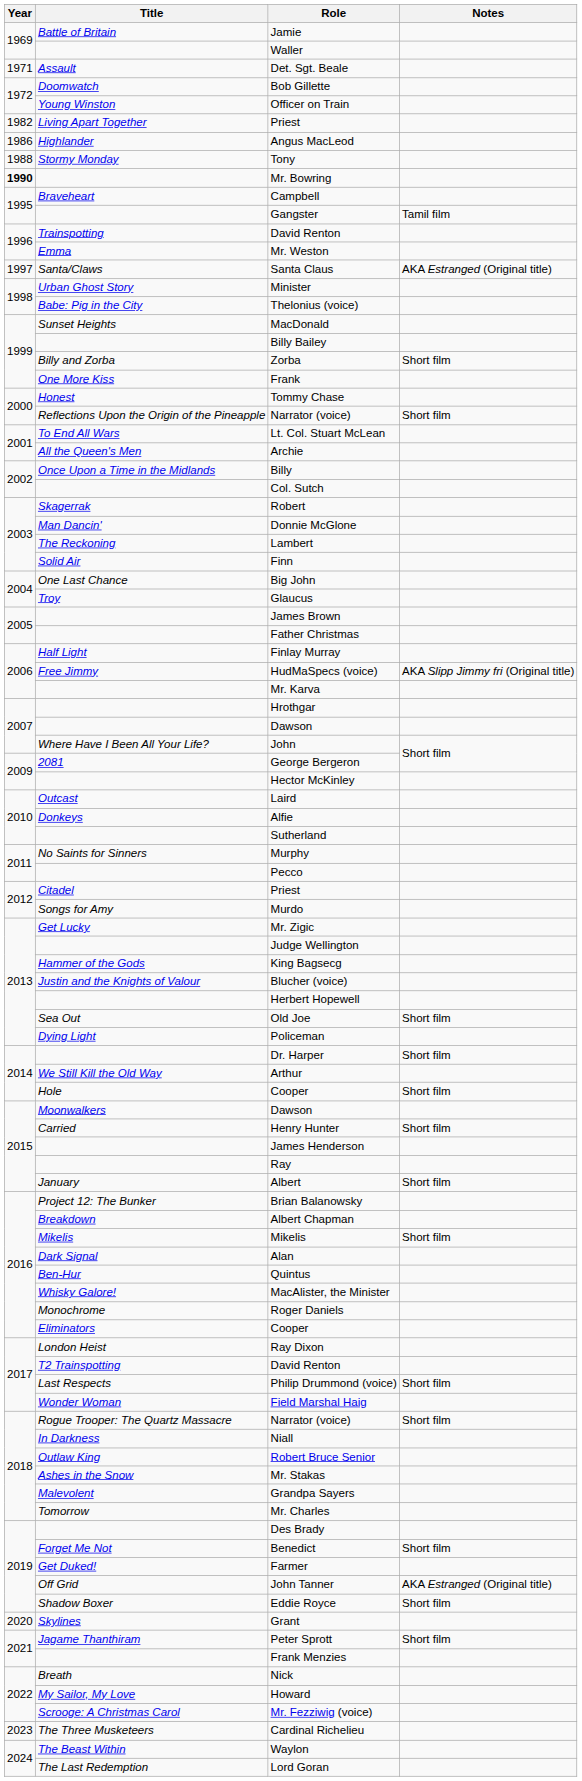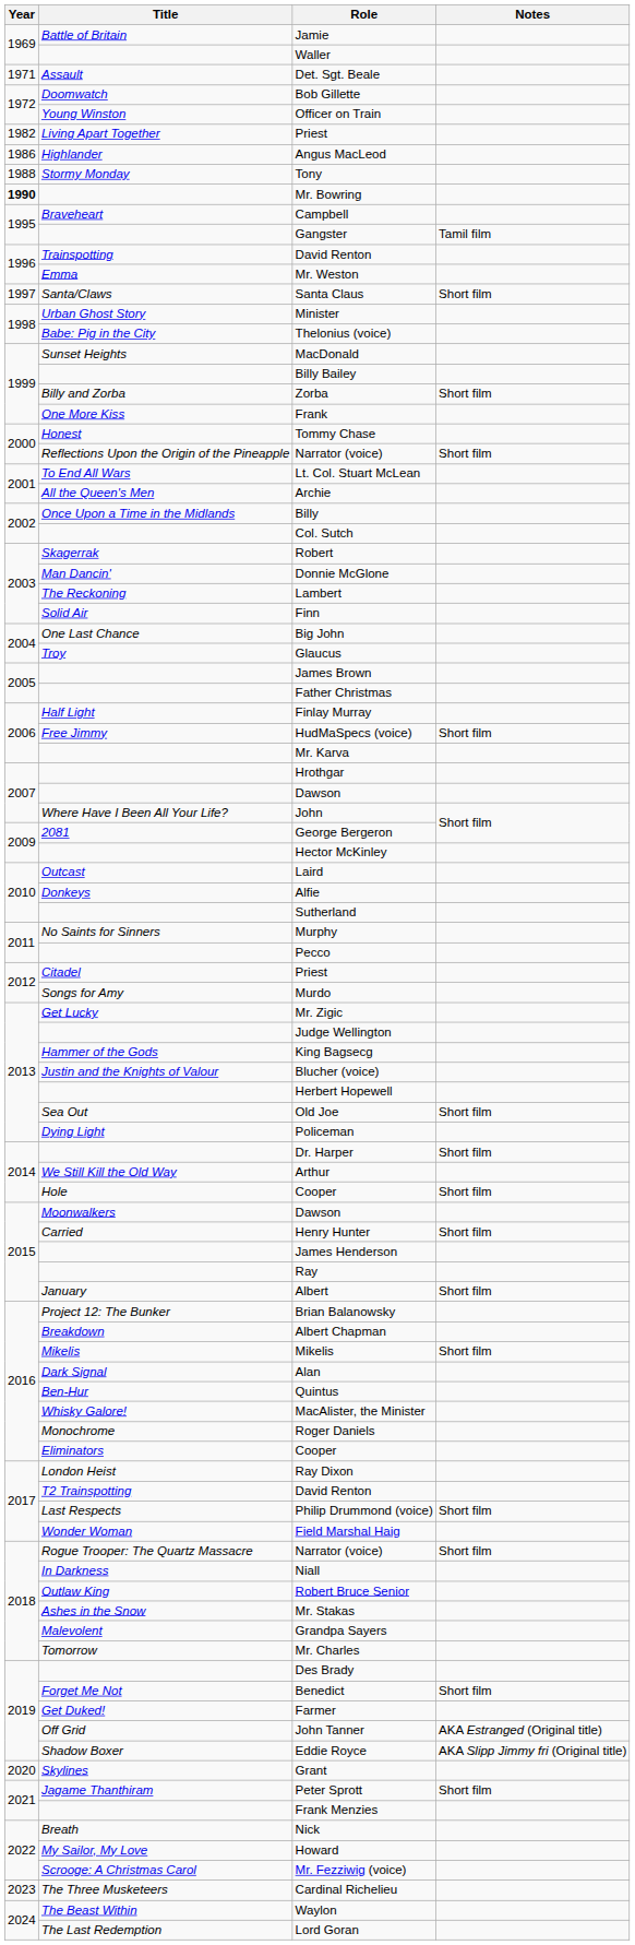 <table class="wikitable sortable">
 <tr>
 <th>Year</th>
 <th>Title</th>
 <th>Role</th>
 <th class=unsortable>Notes</th>
 </tr>
 <tr>
 <td rowspan=2>1969</td>
 <td><em><a href='#'>Battle of Britain</a></em></td>
 <td>Jamie</td>
 <td></td>
 </tr>
 <tr>
 <td><em></em></td>
 <td>Waller</td>
 <td></td>
 </tr>
 <tr>
 <td>1971</td>
 <td><em><a href='#'>Assault</a></em></td>
 <td>Det. Sgt. Beale</td>
 <td></td>
 </tr>
 <tr>
 <td rowspan="2">1972</td>
 <td><em><a href='#'>Doomwatch</a></em></td>
 <td>Bob Gillette</td>
 <td></td>
 </tr>
 <tr>
 <td><em><a href='#'>Young Winston</a></em></td>
 <td>Officer on Train</td>
 <td></td>
 </tr>
 <tr>
 <td>1982</td>
 <td><em><a href='#'>Living Apart Together</a></em></td>
 <td>Priest</td>
 <td></td>
 </tr>
 <tr>
 <td>1986</td>
 <td><em><a href='#'>Highlander</a></em></td>
 <td>Angus MacLeod</td>
 <td></td>
 </tr>
 <tr>
 <td>1988</td>
 <td><em><a href='#'>Stormy Monday</a></em></td>
 <td>Tony</td>
 <td></td>
 </tr>
 <tr>
 <td><strong>1990</strong></td>
 <td><em></em></td>
 <td>Mr. Bowring</td>
 <td></td>
 </tr>
 <tr>
 <td rowspan=2>1995</td>
 <td><em><a href='#'>Braveheart</a></em></td>
 <td>Campbell</td>
 <td></td>
 </tr>
 <tr>
 <td><em></em></td>
 <td>Gangster</td>
 <td>Tamil film</td>
 </tr>
 <tr>
 <td rowspan=2>1996</td>
 <td><em><a href='#'>Trainspotting</a></em></td>
 <td>David Renton</td>
 <td></td>
 </tr>
 <tr>
 <td><em><a href='#'>Emma</a></em></td>
 <td>Mr. Weston</td>
 <td></td>
 </tr>
 <tr>
 <td>1997</td>
 <td><em>Santa/Claws</em></td>
 <td>Santa Claus</td>
-<td>AKA <em>Estranged</em> (Original title)</td>
+<td>Short film</td>
 </tr>
 <tr>
 <td rowspan=2>1998</td>
 <td><em><a href='#'>Urban Ghost Story</a></em></td>
 <td>Minister</td>
 <td></td>
 </tr>
 <tr>
 <td><em><a href='#'>Babe: Pig in the City</a></em></td>
 <td>Thelonius (voice)</td>
 <td></td>
 </tr>
 <tr>
 <td rowspan="4">1999</td>
 <td><em>Sunset Heights</em></td>
 <td>MacDonald</td>
 <td></td>
 </tr>
 <tr>
 <td><em></em></td>
 <td>Billy Bailey</td>
 <td></td>
 </tr>
 <tr>
 <td><em>Billy and Zorba</em></td>
 <td>Zorba</td>
 <td>Short film</td>
 </tr>
 <tr>
 <td><em><a href='#'>One More Kiss</a></em></td>
 <td>Frank</td>
 <td></td>
 </tr>
 <tr>
 <td rowspan="2">2000</td>
 <td><em><a href='#'>Honest</a></em></td>
 <td>Tommy Chase</td>
 <td></td>
 </tr>
 <tr>
 <td><em>Reflections Upon the Origin of the Pineapple</em></td>
 <td>Narrator (voice)</td>
 <td>Short film</td>
 </tr>
 <tr>
 <td rowspan=2>2001</td>
 <td><em><a href='#'>To End All Wars</a></em></td>
 <td>Lt. Col. Stuart McLean</td>
 <td></td>
 </tr>
 <tr>
 <td><em><a href='#'>All the Queen's Men</a></em></td>
 <td>Archie</td>
 <td></td>
 </tr>
 <tr>
 <td rowspan=2>2002</td>
 <td><em><a href='#'>Once Upon a Time in the Midlands</a></em></td>
 <td>Billy</td>
 <td></td>
 </tr>
 <tr>
 <td><em></em></td>
 <td>Col. Sutch</td>
 <td></td>
 </tr>
 <tr>
 <td rowspan=4>2003</td>
 <td><em><a href='#'>Skagerrak</a></em></td>
 <td>Robert</td>
 <td></td>
 </tr>
 <tr>
 <td><em><a href='#'>Man Dancin'</a></em></td>
 <td>Donnie McGlone</td>
 <td></td>
 </tr>
 <tr>
 <td><em><a href='#'>The Reckoning</a></em></td>
 <td>Lambert</td>
 <td></td>
 </tr>
 <tr>
 <td><em><a href='#'>Solid Air</a></em></td>
 <td>Finn</td>
 <td></td>
 </tr>
 <tr>
 <td rowspan=2>2004</td>
 <td><em>One Last Chance</em></td>
 <td>Big John</td>
 <td></td>
 </tr>
 <tr>
 <td><em><a href='#'>Troy</a></em></td>
 <td>Glaucus</td>
 <td></td>
 </tr>
 <tr>
 <td rowspan=2>2005</td>
 <td><em></em></td>
 <td>James Brown</td>
 <td></td>
 </tr>
 <tr>
 <td><em></em></td>
 <td>Father Christmas</td>
 <td></td>
 </tr>
 <tr>
 <td rowspan=3>2006</td>
 <td><em><a href='#'>Half Light</a></em></td>
 <td>Finlay Murray</td>
 <td></td>
 </tr>
 <tr>
 <td><em><a href='#'>Free Jimmy</a></em></td>
 <td>HudMaSpecs (voice)</td>
-<td>AKA <em>Slipp Jimmy fri</em> (Original title)</td>
+<td>Short film</td>
 </tr>
 <tr>
 <td><em></em></td>
 <td>Mr. Karva</td>
 <td></td>
 </tr>
 <tr>
 <td rowspan="3">2007</td>
 <td><em></em></td>
 <td>Hrothgar</td>
 <td></td>
 </tr>
 <tr>
 <td><em></em></td>
 <td>Dawson</td>
 <td></td>
 </tr>
 <tr>
 <td><em>Where Have I Been All Your Life?</em></td>
 <td>John</td>
 <td rowspan="2">Short film</td>
 </tr>
 <tr>
 <td rowspan="2">2009</td>
 <td><em><a href='#'>2081</a></em></td>
 <td>George Bergeron</td>
 </tr>
 <tr>
 <td><em></em></td>
 <td>Hector McKinley</td>
 <td></td>
 </tr>
 <tr>
 <td rowspan="3">2010</td>
 <td><em><a href='#'>Outcast</a></em></td>
 <td>Laird</td>
 <td></td>
 </tr>
 <tr>
 <td><em><a href='#'>Donkeys</a></em></td>
 <td>Alfie</td>
 <td></td>
 </tr>
 <tr>
 <td><em></em></td>
 <td>Sutherland</td>
 <td></td>
 </tr>
 <tr>
 <td rowspan=2>2011</td>
 <td><em>No Saints for Sinners</em></td>
 <td>Murphy</td>
 <td></td>
 </tr>
 <tr>
 <td><em></em></td>
 <td>Pecco</td>
 <td></td>
 </tr>
 <tr>
 <td rowspan=2>2012</td>
 <td><em><a href='#'>Citadel</a></em></td>
 <td>Priest</td>
 <td></td>
 </tr>
 <tr>
 <td><em>Songs for Amy</em></td>
 <td>Murdo</td>
 <td></td>
 </tr>
 <tr>
 <td rowspan=7>2013</td>
 <td><em><a href='#'>Get Lucky</a></em></td>
 <td>Mr. Zigic</td>
 <td></td>
 </tr>
 <tr>
 <td><em></em></td>
 <td>Judge Wellington</td>
 <td></td>
 </tr>
 <tr>
 <td><em><a href='#'>Hammer of the Gods</a></em></td>
 <td>King Bagsecg</td>
 <td></td>
 </tr>
 <tr>
 <td><em><a href='#'>Justin and the Knights of Valour</a></em></td>
 <td>Blucher (voice)</td>
 <td></td>
 </tr>
 <tr>
 <td><em></em></td>
 <td>Herbert Hopewell</td>
 <td></td>
 </tr>
 <tr>
 <td><em>Sea Out</em></td>
 <td>Old Joe</td>
 <td>Short film</td>
 </tr>
 <tr>
 <td><em><a href='#'>Dying Light</a></em></td>
 <td>Policeman</td>
 <td></td>
 </tr>
 <tr>
 <td rowspan=3>2014</td>
 <td><em></em></td>
 <td>Dr. Harper</td>
 <td>Short film</td>
 </tr>
 <tr>
 <td><em><a href='#'>We Still Kill the Old Way</a></em></td>
 <td>Arthur</td>
 <td></td>
 </tr>
 <tr>
 <td><em>Hole</em></td>
 <td>Cooper</td>
 <td>Short film</td>
 </tr>
 <tr>
 <td rowspan=5>2015</td>
 <td><em><a href='#'>Moonwalkers</a></em></td>
 <td>Dawson</td>
 <td></td>
 </tr>
 <tr>
 <td><em>Carried</em></td>
 <td>Henry Hunter</td>
 <td>Short film</td>
 </tr>
 <tr>
 <td><em></em></td>
 <td>James Henderson</td>
 <td></td>
 </tr>
 <tr>
 <td><em></em></td>
 <td>Ray</td>
 <td></td>
 </tr>
 <tr>
 <td><em>January</em></td>
 <td>Albert</td>
 <td>Short film</td>
 </tr>
 <tr>
 <td rowspan=8>2016</td>
 <td><em>Project 12: The Bunker</em></td>
 <td>Brian Balanowsky</td>
 <td></td>
 </tr>
 <tr>
 <td><em><a href='#'>Breakdown</a></em></td>
 <td>Albert Chapman</td>
 <td></td>
 </tr>
 <tr>
 <td><em><a href='#'>Mikelis</a></em></td>
 <td>Mikelis</td>
 <td>Short film</td>
 </tr>
 <tr>
 <td><em><a href='#'>Dark Signal</a></em></td>
 <td>Alan</td>
 <td></td>
 </tr>
 <tr>
 <td><em><a href='#'>Ben-Hur</a></em></td>
 <td>Quintus</td>
 <td></td>
 </tr>
 <tr>
 <td><em><a href='#'>Whisky Galore!</a></em></td>
 <td>MacAlister, the Minister</td>
 <td></td>
 </tr>
 <tr>
 <td><em>Monochrome</em></td>
 <td>Roger Daniels</td>
 <td></td>
 </tr>
 <tr>
 <td><em><a href='#'>Eliminators</a></em></td>
 <td>Cooper</td>
 <td></td>
 </tr>
 <tr>
 <td rowspan=4>2017</td>
 <td><em>London Heist</em></td>
 <td>Ray Dixon</td>
 <td></td>
 </tr>
 <tr>
 <td><em><a href='#'>T2 Trainspotting</a></em></td>
 <td>David Renton</td>
 <td></td>
 </tr>
 <tr>
 <td><em>Last Respects </em></td>
 <td>Philip Drummond (voice)</td>
 <td>Short film</td>
 </tr>
 <tr>
 <td><em><a href='#'>Wonder Woman</a></em></td>
 <td><a href='#'>Field Marshal Haig</a></td>
 <td></td>
 </tr>
 <tr>
 <td rowspan=6>2018</td>
 <td><em>Rogue Trooper: The Quartz Massacre</em></td>
 <td>Narrator (voice)</td>
 <td>Short film</td>
 </tr>
 <tr>
 <td><em><a href='#'>In Darkness</a></em></td>
 <td>Niall</td>
 <td></td>
 </tr>
 <tr>
 <td><em><a href='#'>Outlaw King</a></em></td>
 <td><a href='#'>Robert Bruce Senior</a></td>
 <td></td>
 </tr>
 <tr>
 <td><em><a href='#'>Ashes in the Snow</a></em></td>
 <td>Mr. Stakas</td>
 <td></td>
 </tr>
 <tr>
 <td><em><a href='#'>Malevolent</a></em></td>
 <td>Grandpa Sayers</td>
 <td></td>
 </tr>
 <tr>
 <td><em>Tomorrow</em></td>
 <td>Mr. Charles</td>
 <td></td>
 </tr>
 <tr>
 <td rowspan="5">2019</td>
 <td><em></em></td>
 <td>Des Brady</td>
 <td></td>
 </tr>
 <tr>
 <td><em><a href='#'>Forget Me Not</a></em></td>
 <td>Benedict</td>
 <td>Short film</td>
 </tr>
 <tr>
 <td><em><a href='#'>Get Duked!</a></em></td>
 <td>Farmer</td>
 <td></td>
 </tr>
 <tr>
 <td><em>Off Grid</em></td>
 <td>John Tanner</td>
 <td>AKA <em>Estranged</em> (Original title)</td>
 </tr>
 <tr>
 <td><em>Shadow Boxer</em></td>
 <td>Eddie Royce</td>
-<td>Short film</td>
+<td>AKA <em>Slipp Jimmy fri</em> (Original title)</td>
 </tr>
 <tr>
 <td>2020</td>
 <td><em><a href='#'>Skylines</a></em></td>
 <td>Grant</td>
 <td></td>
 </tr>
 <tr>
 <td rowspan=2>2021</td>
 <td><em><a href='#'>Jagame Thanthiram</a></em></td>
 <td>Peter Sprott</td>
 <td>Short film</td>
 </tr>
 <tr>
 <td><em></em></td>
 <td>Frank Menzies</td>
 <td></td>
 </tr>
 <tr>
 <td rowspan=3>2022</td>
 <td><em>Breath</em></td>
 <td>Nick</td>
 <td></td>
 </tr>
 <tr>
 <td><em><a href='#'>My Sailor, My Love</a></em></td>
 <td>Howard</td>
 <td></td>
 </tr>
 <tr>
 <td><em><a href='#'>Scrooge: A Christmas Carol</a></em></td>
 <td><a href='#'>Mr. Fezziwig</a> (voice)</td>
 <td></td>
 </tr>
 <tr>
 <td>2023</td>
 <td><em>The Three Musketeers</em></td>
 <td>Cardinal Richelieu</td>
 <td></td>
 </tr>
 <tr>
 <td rowspan=2>2024</td>
 <td><em><a href='#'>The Beast Within</a></em></td>
 <td>Waylon</td>
 <td></td>
 </tr>
 <tr>
 <td><em>The Last Redemption</em></td>
 <td>Lord Goran</td>
 <td></td>
 </tr>
 </table>
